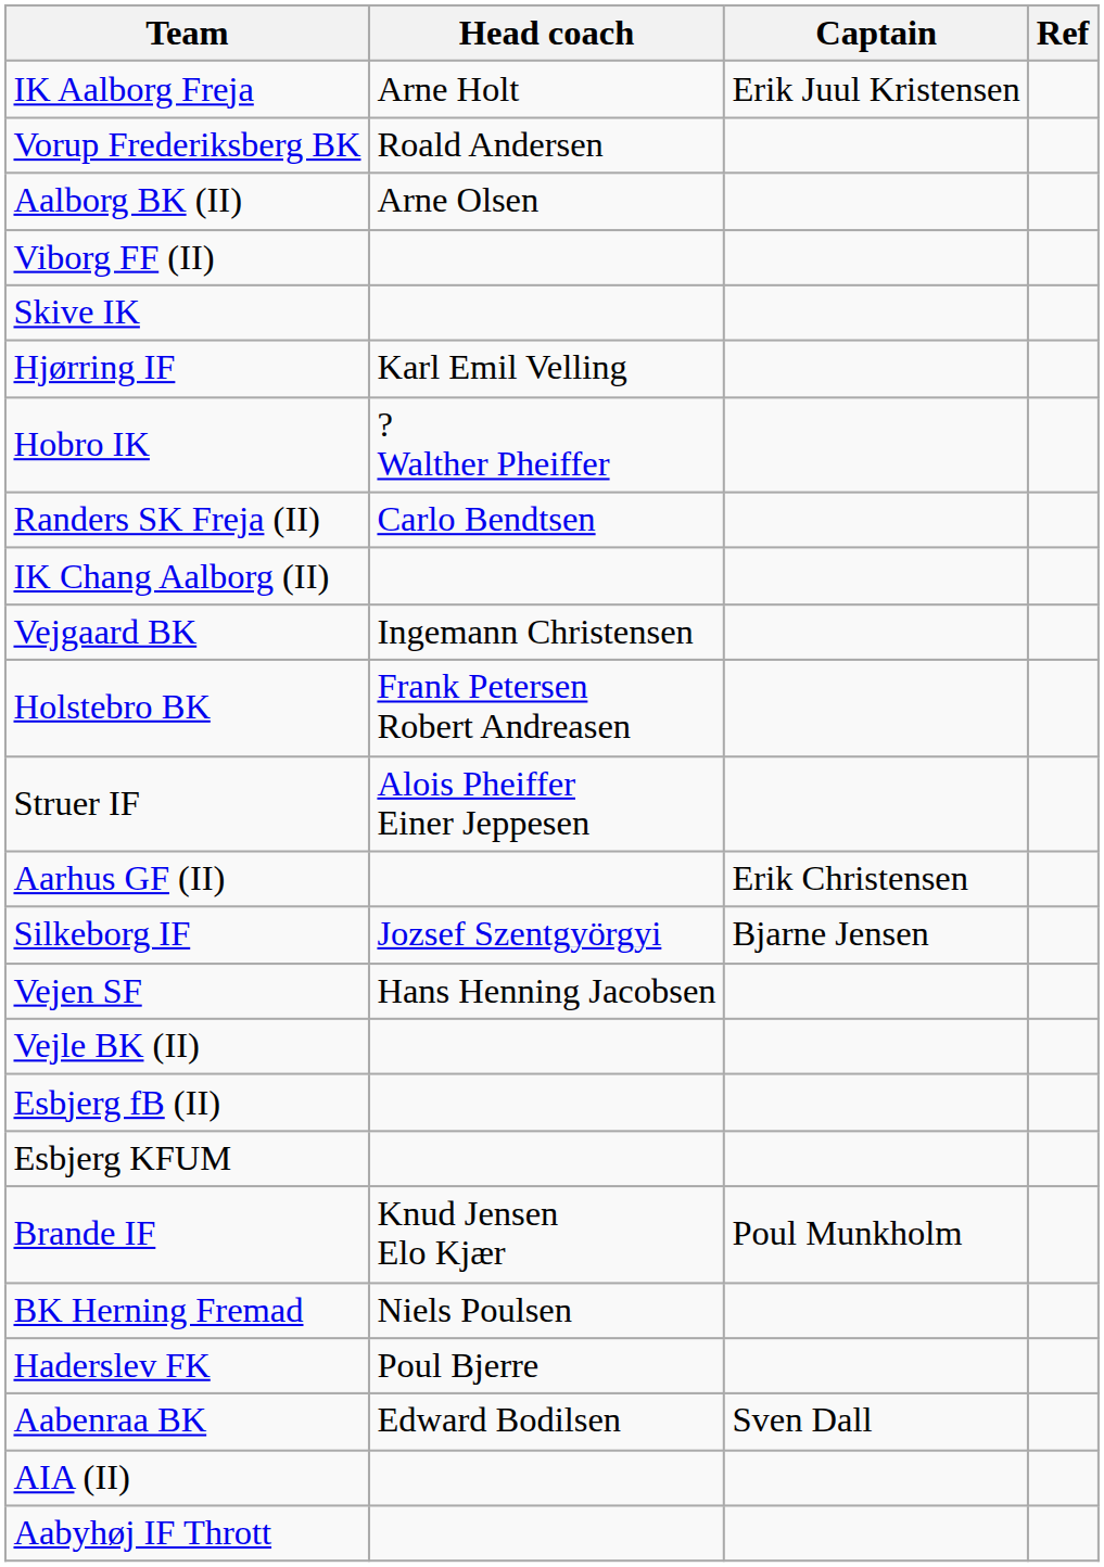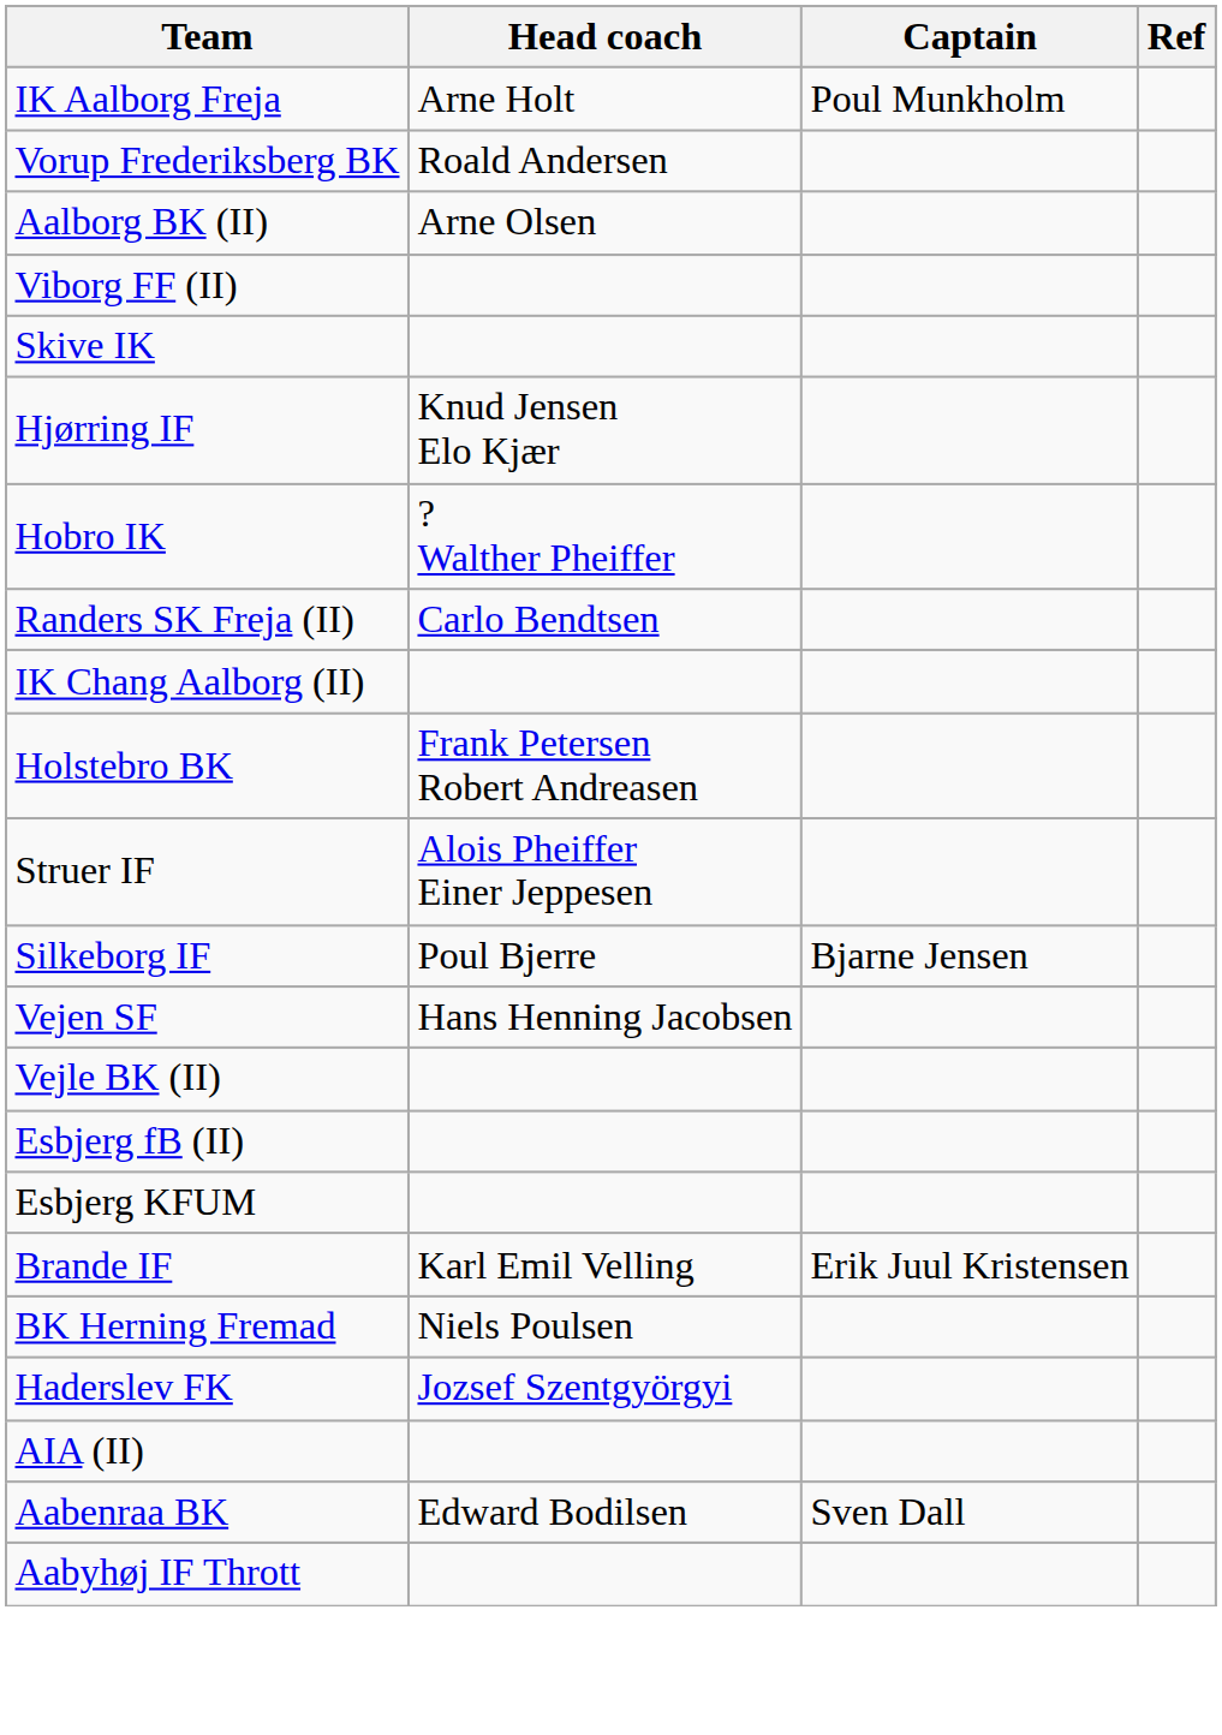 <table class="wikitable sortable">
 <tr>
 <th>Team</th>
 <th>Head coach</th>
 <th>Captain</th>
 <th>Ref</th>
 </tr>
 <tr>
 <td><a href='#'>IK Aalborg Freja</a></td>
 <td> Arne Holt</td>
-<td> Erik Juul Kristensen</td>
+<td> Poul Munkholm</td>
 <td></td>
 </tr>
 <tr>
 <td><a href='#'>Vorup Frederiksberg BK</a></td>
 <td> Roald Andersen</td>
 <td></td>
 <td></td>
 </tr>
 <tr>
 <td><a href='#'>Aalborg BK</a> (II)</td>
 <td> Arne Olsen</td>
 <td></td>
 <td></td>
 </tr>
 <tr>
 <td><a href='#'>Viborg FF</a> (II)</td>
 <td></td>
 <td></td>
 <td></td>
 </tr>
 <tr>
 <td><a href='#'>Skive IK</a></td>
 <td></td>
 <td></td>
 <td></td>
 </tr>
 <tr>
 <td><a href='#'>Hjørring IF</a></td>
-<td> Karl Emil Velling</td>
+<td> Knud Jensen<br> Elo Kjær</td>
 <td></td>
 <td></td>
 </tr>
 <tr>
 <td><a href='#'>Hobro IK</a></td>
 <td>?<br> <a href='#'>Walther Pheiffer</a></td>
 <td></td>
 <td></td>
 </tr>
 <tr>
 <td><a href='#'>Randers SK Freja</a> (II)</td>
 <td> <a href='#'>Carlo Bendtsen</a></td>
 <td></td>
 <td></td>
 </tr>
 <tr>
 <td><a href='#'>IK Chang Aalborg</a> (II)</td>
 <td></td>
 <td></td>
 <td></td>
 </tr>
 <tr>
-<td><a href='#'>Vejgaard BK</a></td>
-<td> Ingemann Christensen</td>
-<td></td>
-<td></td>
-</tr>
-<tr>
 <td><a href='#'>Holstebro BK</a></td>
 <td> <a href='#'>Frank Petersen</a><br> Robert Andreasen</td>
 <td></td>
 <td></td>
 </tr>
 <tr>
 <td>Struer IF</td>
 <td> <a href='#'>Alois Pheiffer</a><br> Einer Jeppesen</td>
 <td></td>
 <td></td>
 </tr>
 <tr>
-<td><a href='#'>Aarhus GF</a> (II)</td>
-<td></td>
-<td> Erik Christensen</td>
-<td></td>
-</tr>
-<tr>
 <td><a href='#'>Silkeborg IF</a></td>
-<td> <a href='#'>Jozsef Szentgyörgyi</a></td>
+<td> Poul Bjerre</td>
 <td> Bjarne Jensen</td>
 <td></td>
 </tr>
 <tr>
 <td><a href='#'>Vejen SF</a></td>
 <td> Hans Henning Jacobsen</td>
 <td></td>
 <td></td>
 </tr>
 <tr>
 <td><a href='#'>Vejle BK</a> (II)</td>
 <td></td>
 <td></td>
 <td></td>
 </tr>
 <tr>
 <td><a href='#'>Esbjerg fB</a> (II)</td>
 <td></td>
 <td></td>
 <td></td>
 </tr>
 <tr>
 <td>Esbjerg KFUM</td>
 <td></td>
 <td></td>
 <td></td>
 </tr>
 <tr>
 <td><a href='#'>Brande IF</a></td>
-<td> Knud Jensen<br> Elo Kjær</td>
-<td> Poul Munkholm</td>
+<td> Karl Emil Velling</td>
+<td> Erik Juul Kristensen</td>
 <td></td>
 </tr>
 <tr>
 <td><a href='#'>BK Herning Fremad</a></td>
 <td> Niels Poulsen</td>
 <td></td>
 <td></td>
 </tr>
 <tr>
 <td><a href='#'>Haderslev FK</a></td>
-<td> Poul Bjerre</td>
+<td> <a href='#'>Jozsef Szentgyörgyi</a></td>
+<td></td>
+<td></td>
+</tr>
+<tr>
+<td><a href='#'>AIA</a> (II)</td>
+<td></td>
 <td></td>
 <td></td>
 </tr>
 <tr>
 <td><a href='#'>Aabenraa BK</a></td>
 <td> Edward Bodilsen</td>
 <td> Sven Dall</td>
 <td></td>
 </tr>
 <tr>
-<td><a href='#'>AIA</a> (II)</td>
-<td></td>
-<td></td>
-<td></td>
-</tr>
-<tr>
 <td><a href='#'>Aabyhøj IF Thrott</a></td>
 <td></td>
 <td></td>
 <td></td>
 </tr>
 </table>
